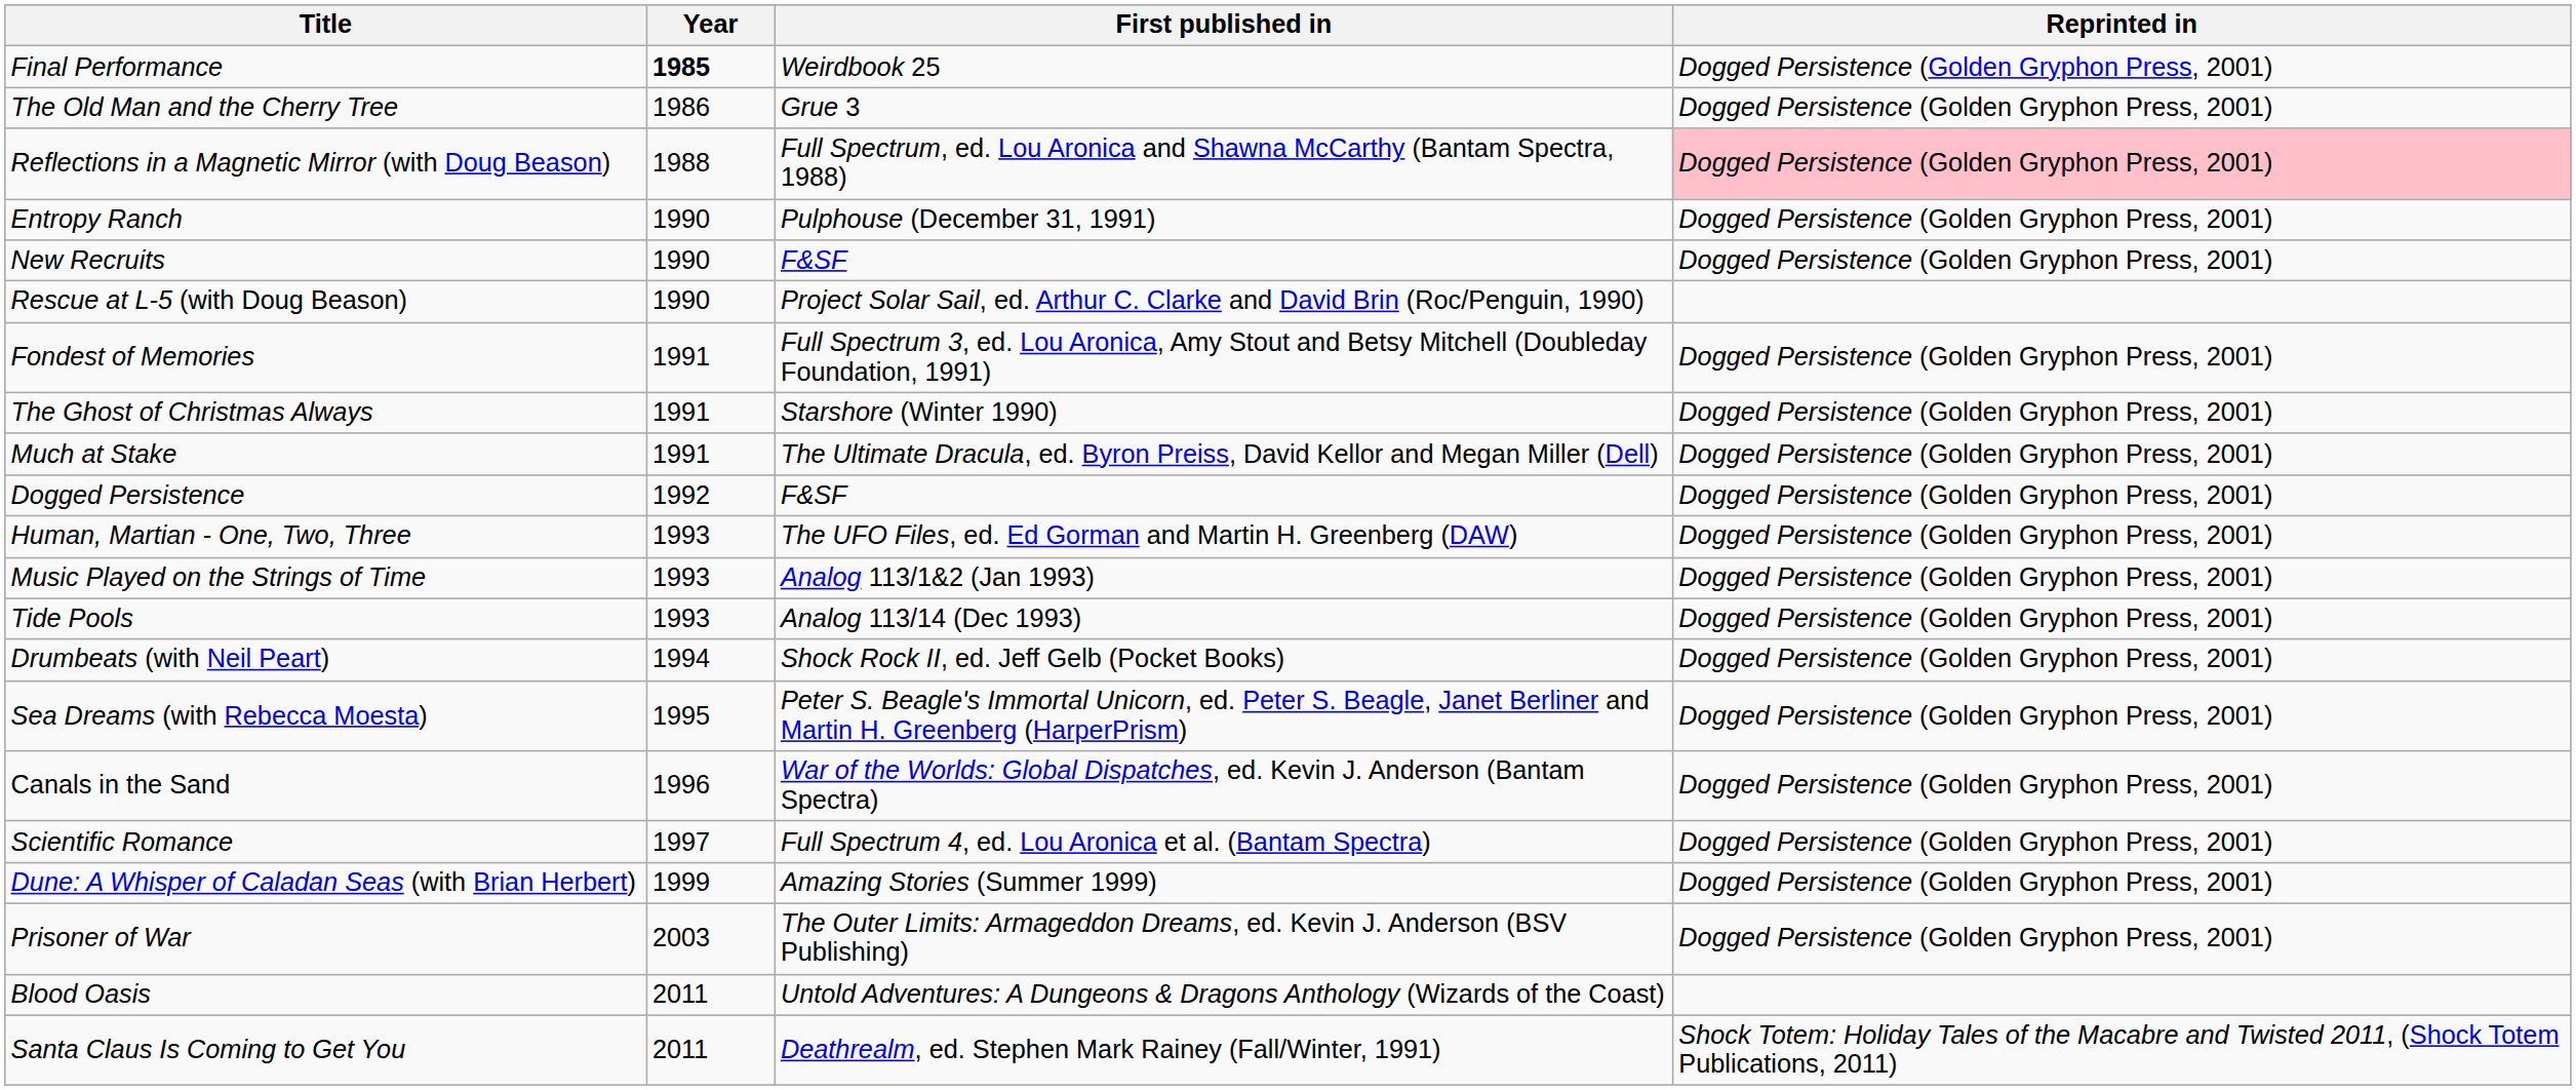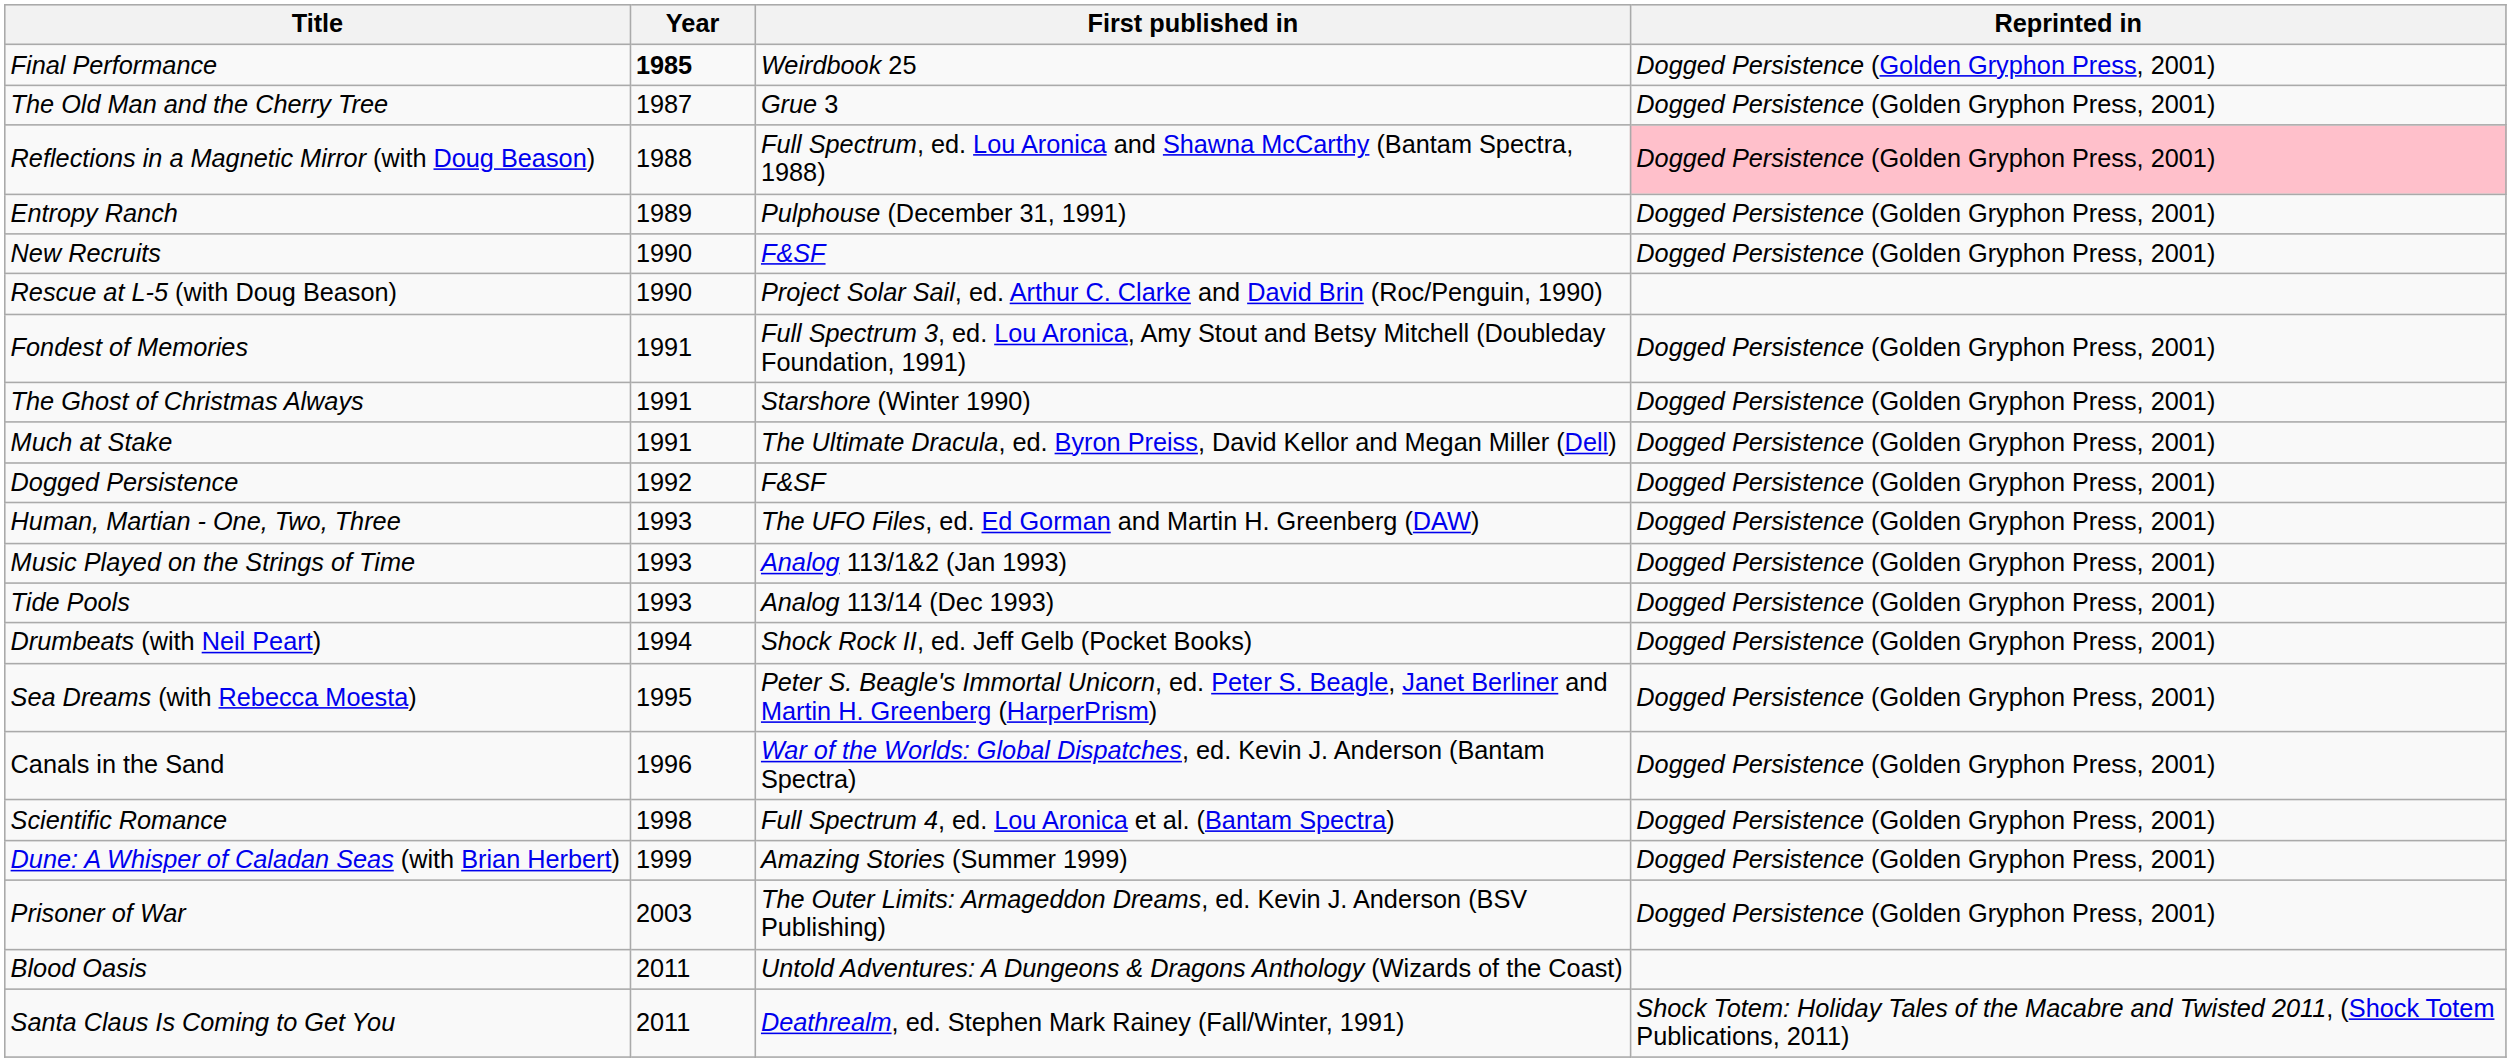 <table class="wikitable sortable" style="width:100%;">
 <tr>
 <th style="width:25%;">Title</th>
 <th style="width:5%;">Year</th>
 <th style="width:35%;">First published in</th>
 <th style="width:35%;" class="unsortable">Reprinted in</th>
 </tr>
 <tr>
 <td><em>Final Performance</em></td>
 <td><strong>1985</strong></td>
 <td><em>Weirdbook</em> 25</td>
 <td><em>Dogged Persistence</em> (<a href='#'>Golden Gryphon Press</a>, 2001)</td>
 </tr>
 <tr>
 <td><em>The Old Man and the Cherry Tree</em></td>
-<td>1986</td>
+<td>1987</td>
 <td><em>Grue</em> 3</td>
 <td><em>Dogged Persistence</em> (Golden Gryphon Press, 2001)</td>
 </tr>
 <tr>
 <td><em>Reflections in a Magnetic Mirror</em> (with <a href='#'>Doug Beason</a>)</td>
 <td>1988</td>
 <td><em>Full Spectrum</em>, ed. <a href='#'>Lou Aronica</a> and <a href='#'>Shawna McCarthy</a> (Bantam Spectra, 1988)</td>
 <td style="background: pink;"><em>Dogged Persistence</em> (Golden Gryphon Press, 2001)</td>
 </tr>
 <tr>
 <td><em>Entropy Ranch</em></td>
-<td>1990</td>
+<td>1989</td>
 <td><em>Pulphouse</em> (December 31, 1991)</td>
 <td><em>Dogged Persistence</em> (Golden Gryphon Press, 2001)</td>
 </tr>
 <tr>
 <td><em>New Recruits</em></td>
 <td>1990</td>
 <td><em><a href='#'>F&SF</a></em></td>
 <td><em>Dogged Persistence</em> (Golden Gryphon Press, 2001)</td>
 </tr>
 <tr>
 <td><em>Rescue at L-5</em> (with Doug Beason)</td>
 <td>1990</td>
 <td><em>Project Solar Sail</em>, ed. <a href='#'>Arthur C. Clarke</a> and <a href='#'>David Brin</a> (Roc/Penguin, 1990)</td>
 <td></td>
 </tr>
 <tr>
 <td><em>Fondest of Memories</em></td>
 <td>1991</td>
 <td><em>Full Spectrum 3</em>, ed. <a href='#'>Lou Aronica</a>, Amy Stout and Betsy Mitchell (Doubleday Foundation, 1991)</td>
 <td><em>Dogged Persistence</em> (Golden Gryphon Press, 2001)</td>
 </tr>
 <tr>
 <td><em>The Ghost of Christmas Always</em></td>
 <td>1991</td>
 <td><em>Starshore</em> (Winter 1990)</td>
 <td><em>Dogged Persistence</em> (Golden Gryphon Press, 2001)</td>
 </tr>
 <tr>
 <td><em>Much at Stake</em></td>
 <td>1991</td>
 <td><em>The Ultimate Dracula</em>, ed. <a href='#'>Byron Preiss</a>, David Kellor and Megan Miller (<a href='#'>Dell</a>)</td>
 <td><em>Dogged Persistence</em> (Golden Gryphon Press, 2001)</td>
 </tr>
 <tr>
 <td><em>Dogged Persistence</em></td>
 <td>1992</td>
 <td><em>F&SF</em></td>
 <td><em>Dogged Persistence</em> (Golden Gryphon Press, 2001)</td>
 </tr>
 <tr>
 <td><em>Human, Martian - One, Two, Three</em></td>
 <td>1993</td>
 <td><em>The UFO Files</em>, ed. <a href='#'>Ed Gorman</a> and Martin H. Greenberg (<a href='#'>DAW</a>)</td>
 <td><em>Dogged Persistence</em> (Golden Gryphon Press, 2001)</td>
 </tr>
 <tr>
 <td><em>Music Played on the Strings of Time</em></td>
 <td>1993</td>
 <td><em><a href='#'>Analog</a></em> 113/1&2 (Jan 1993)</td>
 <td><em>Dogged Persistence</em> (Golden Gryphon Press, 2001)</td>
 </tr>
 <tr>
 <td><em>Tide Pools</em></td>
 <td>1993</td>
 <td><em>Analog</em> 113/14 (Dec 1993)</td>
 <td><em>Dogged Persistence</em> (Golden Gryphon Press, 2001)</td>
 </tr>
 <tr>
 <td><em>Drumbeats</em> (with <a href='#'>Neil Peart</a>)</td>
 <td>1994</td>
 <td><em>Shock Rock II</em>, ed. Jeff Gelb (Pocket Books)</td>
 <td><em>Dogged Persistence</em> (Golden Gryphon Press, 2001)</td>
 </tr>
 <tr>
 <td><em>Sea Dreams</em> (with <a href='#'>Rebecca Moesta</a>)</td>
 <td>1995</td>
 <td><em>Peter S. Beagle's Immortal Unicorn</em>, ed. <a href='#'>Peter S. Beagle</a>, <a href='#'>Janet Berliner</a> and <a href='#'>Martin H. Greenberg</a> (<a href='#'>HarperPrism</a>)</td>
 <td><em>Dogged Persistence</em> (Golden Gryphon Press, 2001)</td>
 </tr>
 <tr>
 <td>Canals in the Sand</td>
 <td>1996</td>
 <td><em><a href='#'>War of the Worlds: Global Dispatches</a></em>, ed. Kevin J. Anderson (Bantam Spectra)</td>
 <td><em>Dogged Persistence</em> (Golden Gryphon Press, 2001)</td>
 </tr>
 <tr>
 <td><em>Scientific Romance</em></td>
-<td>1997</td>
+<td>1998</td>
 <td><em>Full Spectrum 4</em>, ed. <a href='#'>Lou Aronica</a> et al. (<a href='#'>Bantam Spectra</a>)</td>
 <td><em>Dogged Persistence</em> (Golden Gryphon Press, 2001)</td>
 </tr>
 <tr>
 <td><em><a href='#'>Dune: A Whisper of Caladan Seas</a></em> (with <a href='#'>Brian Herbert</a>)</td>
 <td>1999</td>
 <td><em>Amazing Stories</em> (Summer 1999)</td>
 <td><em>Dogged Persistence</em> (Golden Gryphon Press, 2001)</td>
 </tr>
 <tr>
 <td><em>Prisoner of War</em></td>
 <td>2003</td>
 <td><em>The Outer Limits: Armageddon Dreams</em>, ed. Kevin J. Anderson (BSV Publishing)</td>
 <td><em>Dogged Persistence</em> (Golden Gryphon Press, 2001)</td>
 </tr>
 <tr>
 <td><em>Blood Oasis</em></td>
 <td>2011</td>
 <td><em>Untold Adventures: A Dungeons & Dragons Anthology</em> (Wizards of the Coast)</td>
 <td></td>
 </tr>
 <tr>
 <td><em>Santa Claus Is Coming to Get You</em></td>
 <td>2011</td>
 <td><em><a href='#'>Deathrealm</a></em>, ed. Stephen Mark Rainey (Fall/Winter, 1991)</td>
 <td><em>Shock Totem: Holiday Tales of the Macabre and Twisted 2011</em>, (<a href='#'>Shock Totem</a> Publications, 2011)</td>
 </tr>
 </table>
